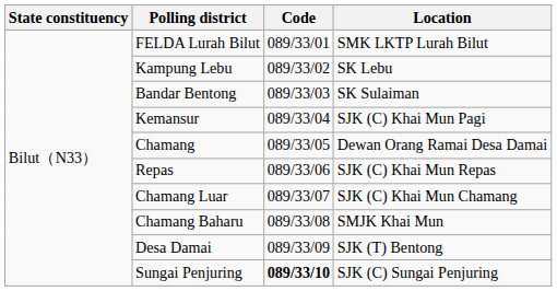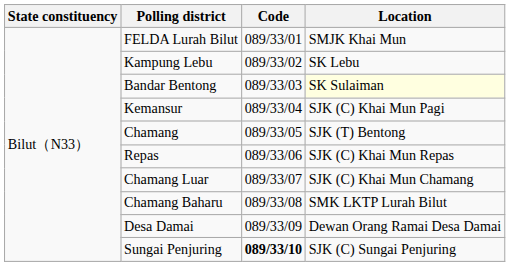 <table class="wikitable sortable mw-collapsible" style="white-space:nowrap;font-size:85%">
 <tr>
 <th>State constituency</th>
 <th>Polling district</th>
 <th>Code</th>
 <th>Location</th>
 </tr>
 <tr>
 <td rowspan="10">Bilut（N33）</td>
 <td>FELDA Lurah Bilut</td>
 <td>089/33/01</td>
-<td>SMK LKTP Lurah Bilut</td>
+<td>SMJK Khai Mun</td>
 </tr>
 <tr>
 <td>Kampung Lebu</td>
 <td>089/33/02</td>
 <td>SK Lebu</td>
 </tr>
 <tr>
 <td>Bandar Bentong</td>
 <td>089/33/03</td>
-<td>SK Sulaiman</td>
+<td style="background: lightyellow;">SK Sulaiman</td>
 </tr>
 <tr>
 <td>Kemansur</td>
 <td>089/33/04</td>
 <td>SJK (C) Khai Mun Pagi</td>
 </tr>
 <tr>
 <td>Chamang</td>
 <td>089/33/05</td>
-<td>Dewan Orang Ramai Desa Damai</td>
+<td>SJK (T) Bentong</td>
 </tr>
 <tr>
 <td>Repas</td>
 <td>089/33/06</td>
 <td>SJK (C) Khai Mun Repas</td>
 </tr>
 <tr>
 <td>Chamang Luar</td>
 <td>089/33/07</td>
 <td>SJK (C) Khai Mun Chamang</td>
 </tr>
 <tr>
 <td>Chamang Baharu</td>
 <td>089/33/08</td>
-<td>SMJK Khai Mun</td>
+<td>SMK LKTP Lurah Bilut</td>
 </tr>
 <tr>
 <td>Desa Damai</td>
 <td>089/33/09</td>
-<td>SJK (T) Bentong</td>
+<td>Dewan Orang Ramai Desa Damai</td>
 </tr>
 <tr>
 <td>Sungai Penjuring</td>
 <td><strong>089/33/10</strong></td>
 <td>SJK (C) Sungai Penjuring</td>
 </tr>
 </table>
